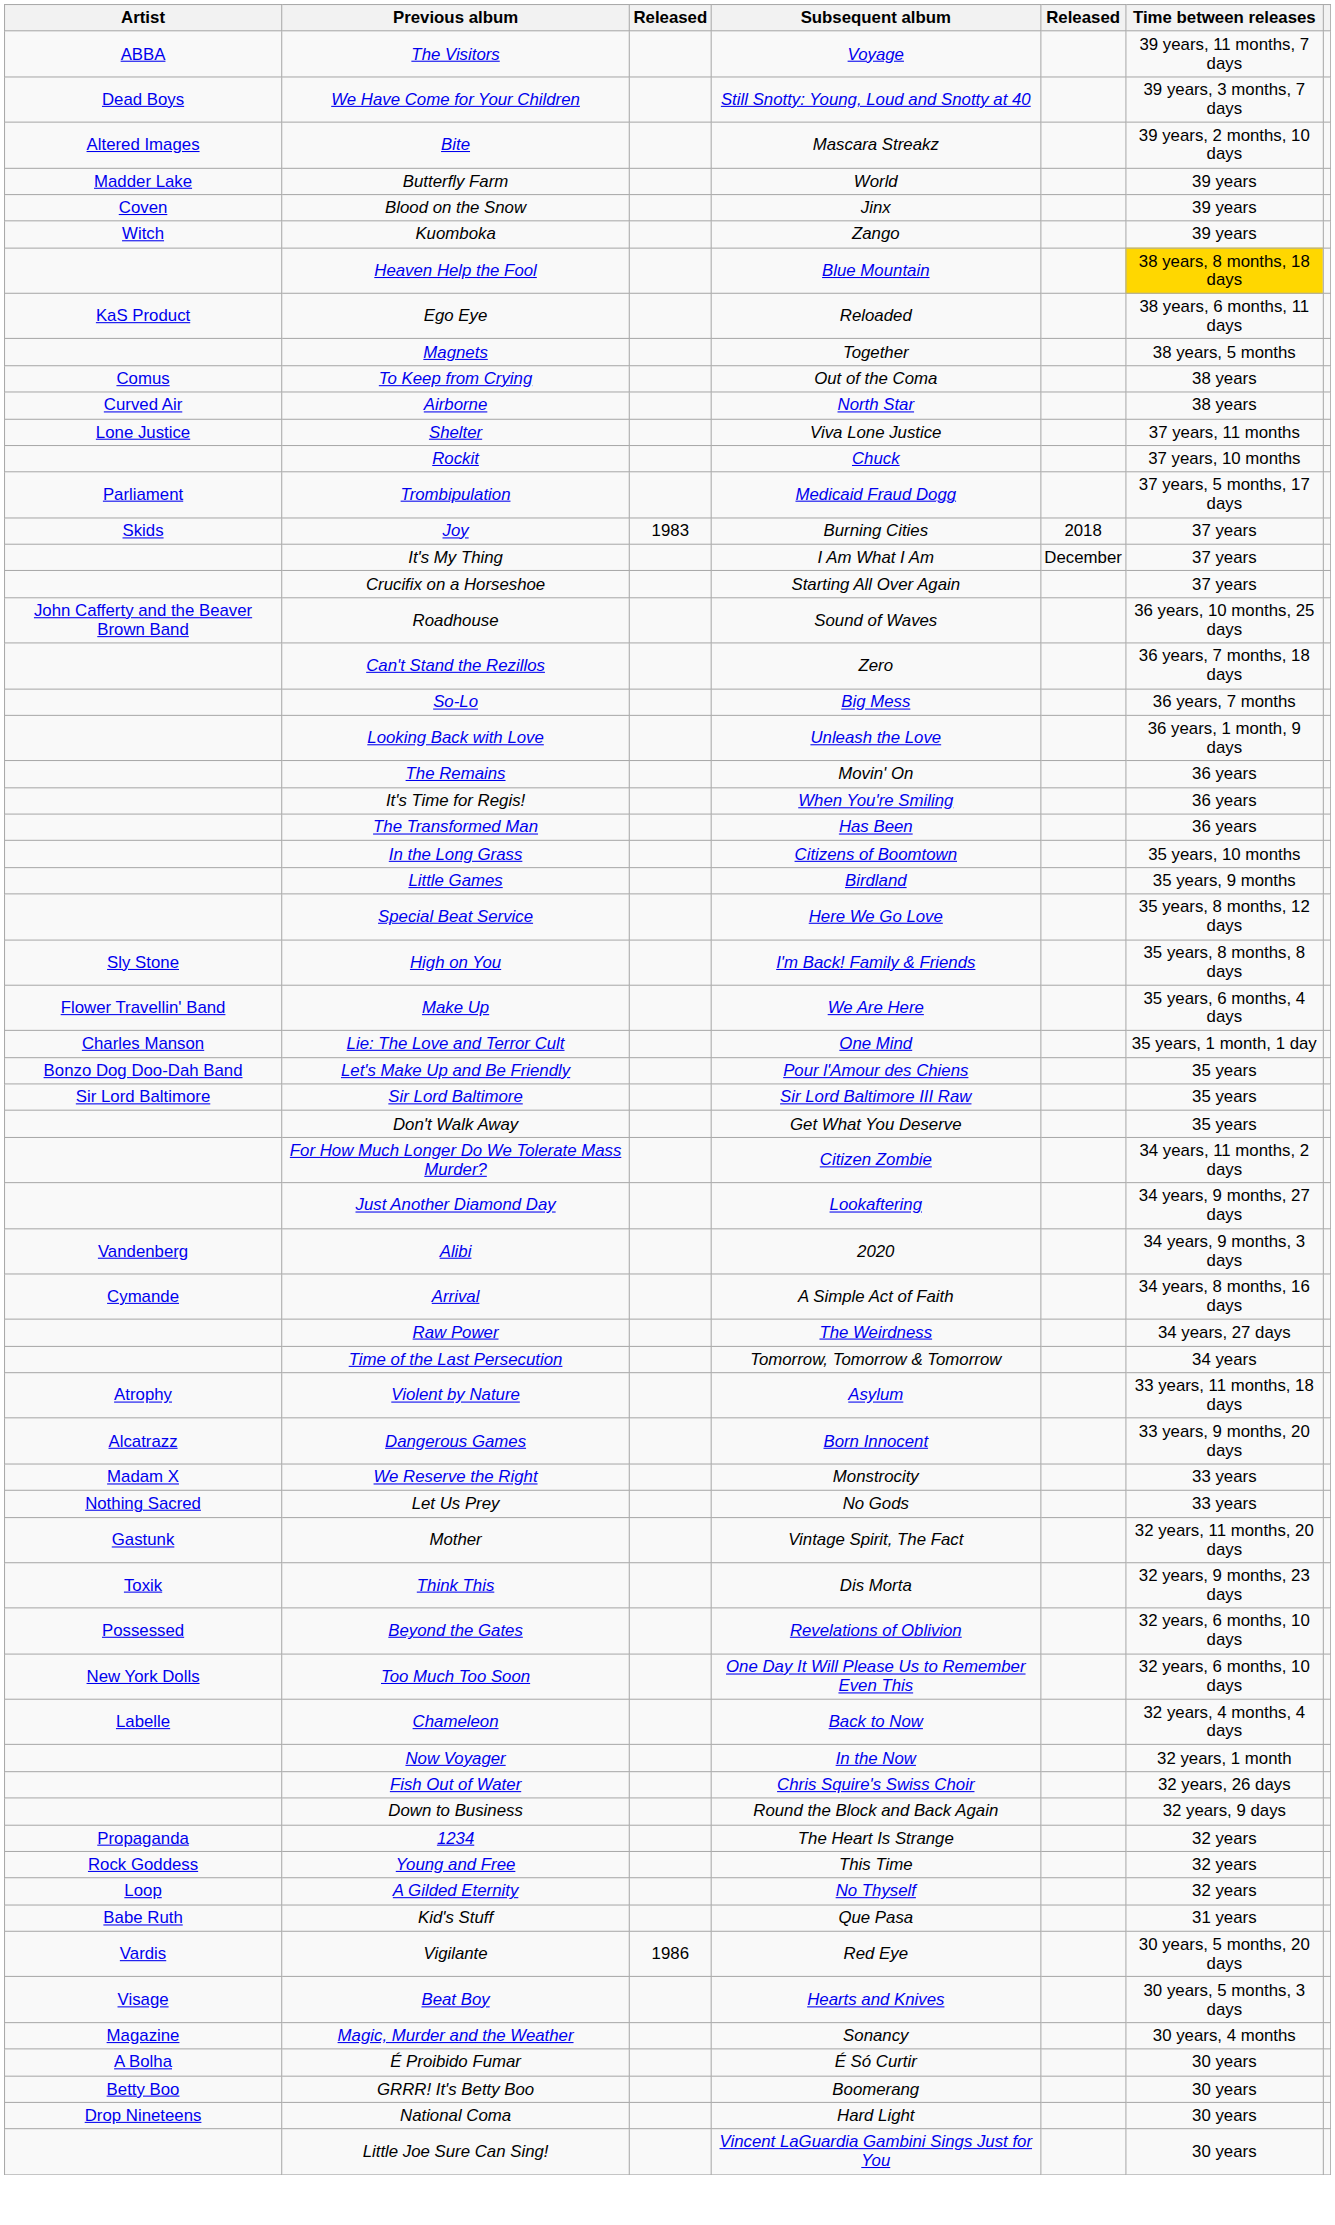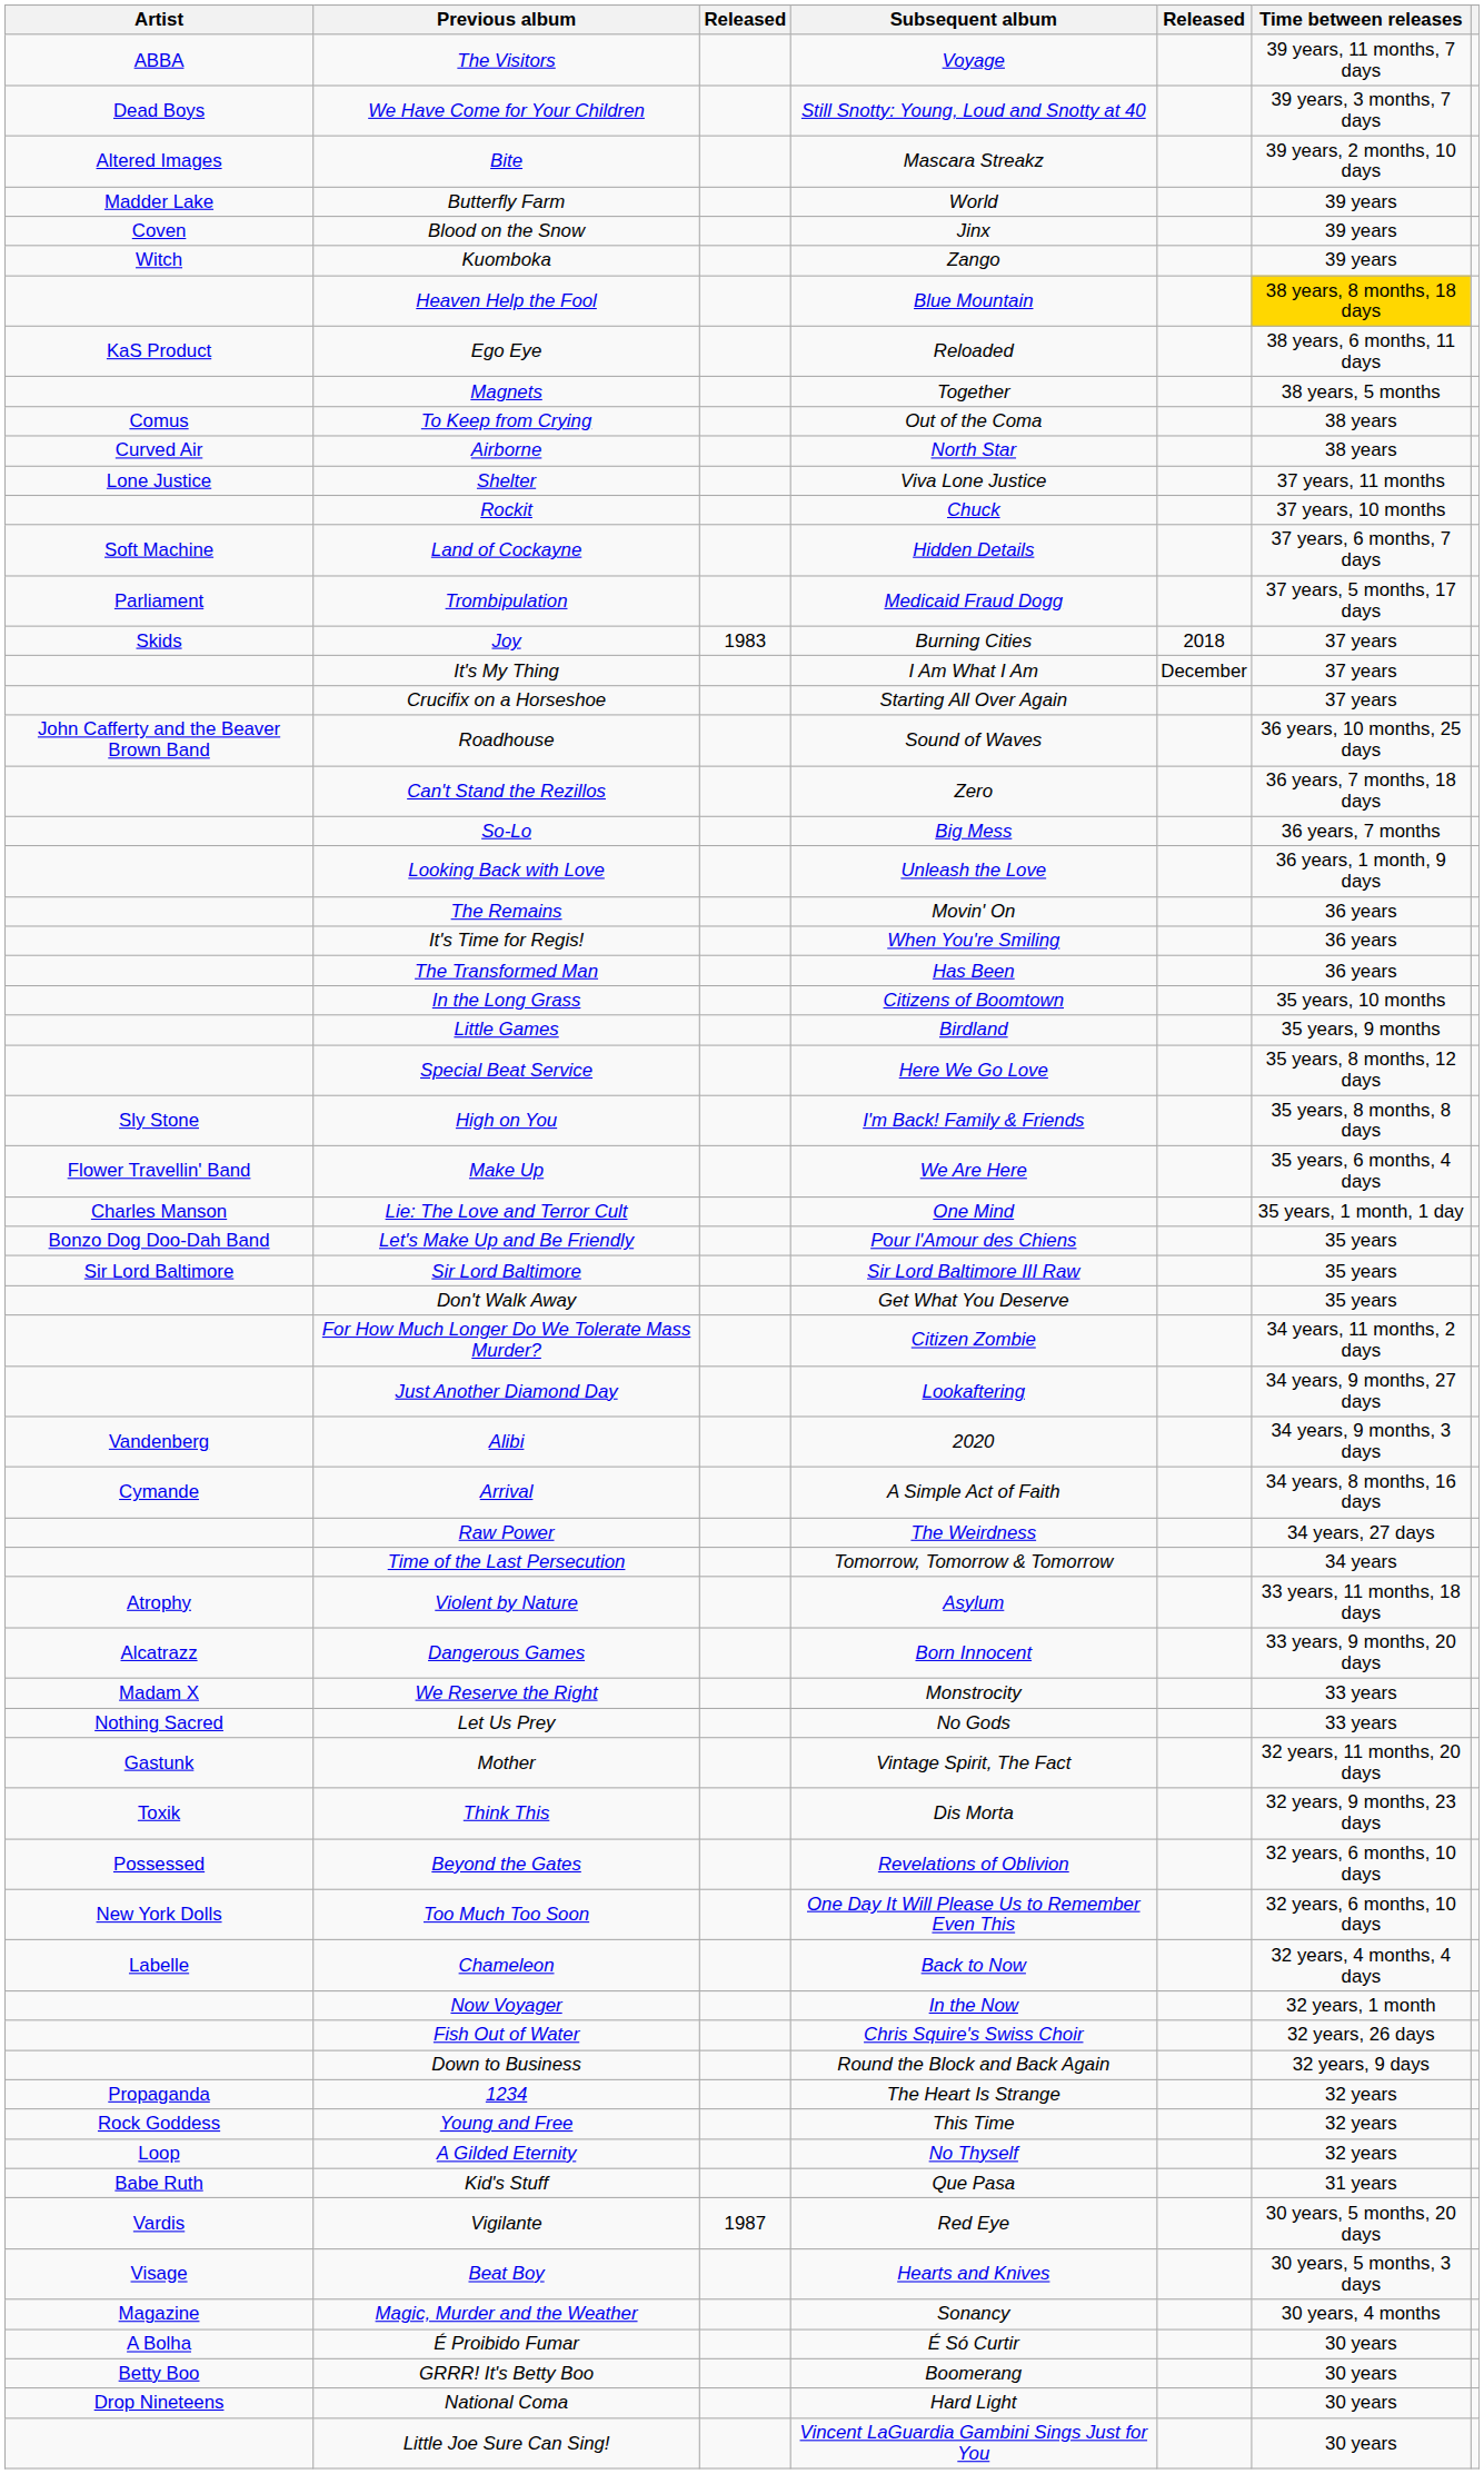 <table class="wikitable sortable" style="width:100%; text-align: center">
 <tr>
 <th scope="col">Artist</th>
 <th scope="col">Previous album</th>
 <th scope="col">Released</th>
 <th scope="col">Subsequent album</th>
 <th scope="col">Released</th>
 <th scope="col">Time between releases</th>
 <th scope="col" class="unsortable"></th>
 </tr>
 <tr>
 <td><a href='#'>ABBA</a></td>
 <td><em><a href='#'>The Visitors</a></em></td>
 <td></td>
 <td><em><a href='#'>Voyage</a></em></td>
 <td></td>
 <td>39 years, 11 months, 7 days</td>
 <td></td>
 </tr>
 <tr>
 <td><a href='#'>Dead Boys</a></td>
 <td><em><a href='#'>We Have Come for Your Children</a></em></td>
 <td></td>
 <td><em><a href='#'>Still Snotty: Young, Loud and Snotty at 40</a></em></td>
 <td></td>
 <td>39 years, 3 months, 7 days</td>
 <td></td>
 </tr>
 <tr>
 <td><a href='#'>Altered Images</a></td>
 <td><em><a href='#'>Bite</a></em></td>
 <td></td>
 <td><em>Mascara Streakz</em></td>
 <td></td>
 <td>39 years, 2 months, 10 days</td>
 <td></td>
 </tr>
 <tr>
 <td><a href='#'>Madder Lake</a></td>
 <td><em>Butterfly Farm</em></td>
 <td></td>
 <td><em>World</em></td>
 <td></td>
 <td>39 years</td>
 <td></td>
 </tr>
 <tr>
 <td><a href='#'>Coven</a></td>
 <td><em>Blood on the Snow</em></td>
 <td></td>
 <td><em>Jinx</em></td>
 <td></td>
 <td>39 years</td>
 <td></td>
 </tr>
 <tr>
 <td><a href='#'>Witch</a></td>
 <td><em>Kuomboka</em></td>
 <td></td>
 <td><em>Zango</em></td>
 <td></td>
 <td>39 years</td>
 <td></td>
 </tr>
 <tr>
 <td></td>
 <td><em><a href='#'>Heaven Help the Fool</a></em></td>
 <td></td>
 <td><em><a href='#'>Blue Mountain</a></em></td>
 <td></td>
 <td style="background: gold;">38 years, 8 months, 18 days</td>
 <td></td>
 </tr>
 <tr>
 <td><a href='#'>KaS Product</a></td>
 <td><em>Ego Eye</em></td>
 <td></td>
 <td><em>Reloaded</em></td>
 <td></td>
 <td>38 years, 6 months, 11 days</td>
 <td></td>
 </tr>
 <tr>
 <td></td>
 <td><em><a href='#'>Magnets</a></em></td>
 <td></td>
 <td><em>Together</em></td>
 <td></td>
 <td>38 years, 5 months</td>
 <td></td>
 </tr>
 <tr>
 <td><a href='#'>Comus</a></td>
 <td><em><a href='#'>To Keep from Crying</a></em></td>
 <td></td>
 <td><em>Out of the Coma</em></td>
 <td></td>
 <td>38 years</td>
 <td></td>
 </tr>
 <tr>
 <td><a href='#'>Curved Air</a></td>
 <td><em><a href='#'>Airborne</a></em></td>
 <td></td>
 <td><em><a href='#'>North Star</a></em></td>
 <td></td>
 <td>38 years</td>
 <td></td>
 </tr>
 <tr>
 <td><a href='#'>Lone Justice</a></td>
 <td><em><a href='#'>Shelter</a></em></td>
 <td></td>
 <td><em>Viva Lone Justice</em></td>
 <td></td>
 <td>37 years, 11 months</td>
 <td></td>
 </tr>
 <tr>
 <td></td>
 <td><em><a href='#'>Rockit</a></em></td>
 <td></td>
 <td><em><a href='#'>Chuck</a></em></td>
 <td></td>
 <td>37 years, 10 months</td>
+<td></td>
+</tr>
+<tr>
+<td><a href='#'>Soft Machine</a></td>
+<td><em><a href='#'>Land of Cockayne</a></em></td>
+<td></td>
+<td><em><a href='#'>Hidden Details</a></em></td>
+<td></td>
+<td>37 years, 6 months, 7 days</td>
 <td></td>
 </tr>
 <tr>
 <td><a href='#'>Parliament</a></td>
 <td><em><a href='#'>Trombipulation</a></em></td>
 <td></td>
 <td><em><a href='#'>Medicaid Fraud Dogg</a></em></td>
 <td></td>
 <td>37 years, 5 months, 17 days</td>
 <td></td>
 </tr>
 <tr>
 <td><a href='#'>Skids</a></td>
 <td><em><a href='#'>Joy</a></em></td>
 <td>1983</td>
 <td><em>Burning Cities</em></td>
 <td>2018</td>
 <td>37 years</td>
 </tr>
 <tr>
 <td></td>
 <td><em>It's My Thing</em></td>
 <td></td>
 <td><em>I Am What I Am</em></td>
 <td>December </td>
 <td>37 years</td>
 <td></td>
 </tr>
 <tr>
 <td></td>
 <td><em>Crucifix on a Horseshoe</em></td>
 <td></td>
 <td><em>Starting All Over Again</em></td>
 <td></td>
 <td>37 years</td>
 <td></td>
 </tr>
 <tr>
 <td><a href='#'>John Cafferty and the Beaver Brown Band</a></td>
 <td><em>Roadhouse</em></td>
 <td></td>
 <td><em>Sound of Waves</em></td>
 <td></td>
 <td>36 years, 10 months, 25 days</td>
 <td></td>
 </tr>
 <tr>
 <td></td>
 <td><em><a href='#'>Can't Stand the Rezillos</a></em></td>
 <td></td>
 <td><em>Zero</em></td>
 <td></td>
 <td>36 years, 7 months, 18 days</td>
 <td></td>
 </tr>
 <tr>
 <td></td>
 <td><em><a href='#'>So-Lo</a></em></td>
 <td></td>
 <td><em><a href='#'>Big Mess</a></em></td>
 <td></td>
 <td>36 years, 7 months</td>
 <td></td>
 </tr>
 <tr>
 <td></td>
 <td><em><a href='#'>Looking Back with Love</a></em></td>
 <td></td>
 <td><em><a href='#'>Unleash the Love</a></em></td>
 <td></td>
 <td>36 years, 1 month, 9 days</td>
 <td></td>
 </tr>
 <tr>
 <td></td>
 <td><em><a href='#'>The Remains</a></em></td>
 <td></td>
 <td><em>Movin' On</em></td>
 <td></td>
 <td>36 years</td>
 <td></td>
 </tr>
 <tr>
 <td></td>
 <td><em>It's Time for Regis!</em></td>
 <td></td>
 <td><em><a href='#'>When You're Smiling</a></em></td>
 <td></td>
 <td>36 years</td>
 <td></td>
 </tr>
 <tr>
 <td></td>
 <td><em><a href='#'>The Transformed Man</a></em></td>
 <td></td>
 <td><em><a href='#'>Has Been</a></em></td>
 <td></td>
 <td>36 years</td>
 <td></td>
 </tr>
 <tr>
 <td></td>
 <td><em><a href='#'>In the Long Grass</a></em></td>
 <td></td>
 <td><em><a href='#'>Citizens of Boomtown</a></em></td>
 <td></td>
 <td>35 years, 10 months</td>
 <td></td>
 </tr>
 <tr>
 <td></td>
 <td><em><a href='#'>Little Games</a></em></td>
 <td></td>
 <td><em><a href='#'>Birdland</a></em></td>
 <td></td>
 <td>35 years, 9 months</td>
 <td></td>
 </tr>
 <tr>
 <td></td>
 <td><em><a href='#'>Special Beat Service</a></em></td>
 <td></td>
 <td><em><a href='#'>Here We Go Love</a></em></td>
 <td></td>
 <td>35 years, 8 months, 12 days</td>
 <td></td>
 </tr>
 <tr>
 <td><a href='#'>Sly Stone</a></td>
 <td><em><a href='#'>High on You</a></em></td>
 <td></td>
 <td><em><a href='#'>I'm Back! Family & Friends</a></em></td>
 <td></td>
 <td>35 years, 8 months, 8 days</td>
 <td></td>
 </tr>
 <tr>
 <td><a href='#'>Flower Travellin' Band</a></td>
 <td><em><a href='#'>Make Up</a></em></td>
 <td></td>
 <td><em><a href='#'>We Are Here</a></em></td>
 <td></td>
 <td>35 years, 6 months, 4 days</td>
 <td></td>
 </tr>
 <tr>
 <td><a href='#'>Charles Manson</a></td>
 <td><em><a href='#'>Lie: The Love and Terror Cult</a></em></td>
 <td></td>
 <td><em><a href='#'>One Mind</a></em></td>
 <td></td>
 <td>35 years, 1 month, 1 day</td>
 <td></td>
 </tr>
 <tr>
 <td><a href='#'>Bonzo Dog Doo-Dah Band</a></td>
 <td><em><a href='#'>Let's Make Up and Be Friendly</a></em></td>
 <td></td>
 <td><em><a href='#'>Pour l'Amour des Chiens</a></em></td>
 <td></td>
 <td>35 years</td>
 <td></td>
 </tr>
 <tr>
 <td><a href='#'>Sir Lord Baltimore</a></td>
 <td><em><a href='#'>Sir Lord Baltimore</a></em></td>
 <td></td>
 <td><em><a href='#'>Sir Lord Baltimore III Raw</a></em></td>
 <td></td>
 <td>35 years</td>
 <td></td>
 </tr>
 <tr>
 <td></td>
 <td><em>Don't Walk Away</em></td>
 <td></td>
 <td><em>Get What You Deserve</em></td>
 <td></td>
 <td>35 years</td>
 <td></td>
 </tr>
 <tr>
 <td></td>
 <td><em><a href='#'>For How Much Longer Do We Tolerate Mass Murder?</a></em></td>
 <td></td>
 <td><em><a href='#'>Citizen Zombie</a></em></td>
 <td></td>
 <td>34 years, 11 months, 2 days</td>
 <td></td>
 </tr>
 <tr>
 <td></td>
 <td><em><a href='#'>Just Another Diamond Day</a></em></td>
 <td></td>
 <td><em><a href='#'>Lookaftering</a></em></td>
 <td></td>
 <td>34 years, 9 months, 27 days</td>
 <td></td>
 </tr>
 <tr>
 <td><a href='#'>Vandenberg</a></td>
 <td><em><a href='#'>Alibi</a></em></td>
 <td></td>
 <td><em>2020</em></td>
 <td></td>
 <td>34 years, 9 months, 3 days</td>
 <td></td>
 </tr>
 <tr>
 <td><a href='#'>Cymande</a></td>
 <td><em><a href='#'>Arrival</a></em></td>
 <td></td>
 <td><em>A Simple Act of Faith</em></td>
 <td></td>
 <td>34 years, 8 months, 16 days</td>
 <td></td>
 </tr>
 <tr>
 <td></td>
 <td><em><a href='#'>Raw Power</a></em></td>
 <td></td>
 <td><em><a href='#'>The Weirdness</a></em></td>
 <td></td>
 <td>34 years, 27 days</td>
 <td></td>
 </tr>
 <tr>
 <td></td>
 <td><em><a href='#'>Time of the Last Persecution</a></em></td>
 <td></td>
 <td><em>Tomorrow, Tomorrow & Tomorrow</em></td>
 <td></td>
 <td>34 years</td>
 <td></td>
 </tr>
 <tr>
 <td><a href='#'>Atrophy</a></td>
 <td><em><a href='#'>Violent by Nature</a></em></td>
 <td></td>
 <td><em><a href='#'>Asylum</a></em></td>
 <td></td>
 <td>33 years, 11 months, 18 days</td>
 <td></td>
 </tr>
 <tr>
 <td><a href='#'>Alcatrazz</a></td>
 <td><em><a href='#'>Dangerous Games</a></em></td>
 <td></td>
 <td><em><a href='#'>Born Innocent</a></em></td>
 <td></td>
 <td>33 years, 9 months, 20 days</td>
 <td></td>
 </tr>
 <tr>
 <td><a href='#'>Madam X</a></td>
 <td><em><a href='#'>We Reserve the Right</a></em></td>
 <td></td>
 <td><em>Monstrocity</em></td>
 <td></td>
 <td>33 years</td>
 <td></td>
 </tr>
 <tr>
 <td><a href='#'>Nothing Sacred</a></td>
 <td><em>Let Us Prey</em></td>
 <td></td>
 <td><em>No Gods</em></td>
 <td></td>
 <td>33 years</td>
 <td></td>
 </tr>
 <tr>
 <td><a href='#'>Gastunk</a></td>
 <td><em>Mother</em></td>
 <td></td>
 <td><em>Vintage Spirit, The Fact</em></td>
 <td></td>
 <td>32 years, 11 months, 20 days</td>
 <td></td>
 </tr>
 <tr>
 <td><a href='#'>Toxik</a></td>
 <td><em><a href='#'>Think This</a></em></td>
 <td></td>
 <td><em>Dis Morta</em></td>
 <td></td>
 <td>32 years, 9 months, 23 days</td>
 <td></td>
 </tr>
 <tr>
 <td><a href='#'>Possessed</a></td>
 <td><em><a href='#'>Beyond the Gates</a></em></td>
 <td></td>
 <td><em><a href='#'>Revelations of Oblivion</a></em></td>
 <td></td>
 <td>32 years, 6 months, 10 days</td>
 <td></td>
 </tr>
 <tr>
 <td><a href='#'>New York Dolls</a></td>
 <td><em><a href='#'>Too Much Too Soon</a></em></td>
 <td></td>
 <td><em><a href='#'>One Day It Will Please Us to Remember Even This</a></em></td>
 <td></td>
 <td>32 years, 6 months, 10 days</td>
 <td></td>
 </tr>
 <tr>
 <td><a href='#'>Labelle</a></td>
 <td><em><a href='#'>Chameleon</a></em></td>
 <td></td>
 <td><em><a href='#'>Back to Now</a></em></td>
 <td></td>
 <td>32 years, 4 months, 4 days</td>
 <td></td>
 </tr>
 <tr>
 <td></td>
 <td><em><a href='#'>Now Voyager</a></em></td>
 <td></td>
 <td><em><a href='#'>In the Now</a></em></td>
 <td></td>
 <td>32 years, 1 month</td>
 <td></td>
 </tr>
 <tr>
 <td></td>
 <td><em><a href='#'>Fish Out of Water</a></em></td>
 <td></td>
 <td><em><a href='#'>Chris Squire's Swiss Choir</a></em></td>
 <td></td>
 <td>32 years, 26 days</td>
 </tr>
 <tr>
 <td></td>
 <td><em>Down to Business</em></td>
 <td></td>
 <td><em>Round the Block and Back Again</em></td>
 <td></td>
 <td>32 years, 9 days</td>
 <td></td>
 </tr>
 <tr>
 <td><a href='#'>Propaganda</a></td>
 <td><em><a href='#'>1234</a></em></td>
 <td></td>
 <td><em>The Heart Is Strange</em></td>
 <td></td>
 <td>32 years</td>
 <td></td>
 </tr>
 <tr>
 <td><a href='#'>Rock Goddess</a></td>
 <td><em><a href='#'>Young and Free</a></em></td>
 <td></td>
 <td><em>This Time</em></td>
 <td></td>
 <td>32 years</td>
 <td></td>
 </tr>
 <tr>
 <td><a href='#'>Loop</a></td>
 <td><em><a href='#'>A Gilded Eternity</a></em></td>
 <td></td>
 <td><em><a href='#'>No Thyself</a></em></td>
 <td></td>
 <td>32 years</td>
 <td></td>
 </tr>
 <tr>
 <td><a href='#'>Babe Ruth</a></td>
 <td><em>Kid's Stuff</em></td>
 <td></td>
 <td><em>Que Pasa</em></td>
 <td></td>
 <td>31 years</td>
 <td></td>
 </tr>
 <tr>
 <td><a href='#'>Vardis</a></td>
 <td><em>Vigilante</em></td>
-<td>1986</td>
+<td>1987</td>
 <td><em>Red Eye</em></td>
 <td></td>
 <td>30 years, 5 months, 20 days</td>
 <td></td>
 </tr>
 <tr>
 <td><a href='#'>Visage</a></td>
 <td><em><a href='#'>Beat Boy</a></em></td>
 <td></td>
 <td><em><a href='#'>Hearts and Knives</a></em></td>
 <td></td>
 <td>30 years, 5 months, 3 days</td>
 <td></td>
 </tr>
 <tr>
 <td><a href='#'>Magazine</a></td>
 <td><em><a href='#'>Magic, Murder and the Weather</a></em></td>
 <td></td>
 <td><em>Sonancy</em></td>
 <td></td>
 <td>30 years, 4 months</td>
 <td></td>
 </tr>
 <tr>
 <td><a href='#'>A Bolha</a></td>
 <td><em>É Proibido Fumar</em></td>
 <td></td>
 <td><em>É Só Curtir</em></td>
 <td></td>
 <td>30 years</td>
 <td></td>
 </tr>
 <tr>
 <td><a href='#'>Betty Boo</a></td>
 <td><em>GRRR! It's Betty Boo</em></td>
 <td></td>
 <td><em>Boomerang</em></td>
 <td></td>
 <td>30 years</td>
 <td></td>
 </tr>
 <tr>
 <td><a href='#'>Drop Nineteens</a></td>
 <td><em>National Coma</em></td>
 <td></td>
 <td><em>Hard Light</em></td>
 <td></td>
 <td>30 years</td>
 <td></td>
 </tr>
 <tr>
 <td></td>
 <td><em>Little Joe Sure Can Sing!</em></td>
 <td></td>
 <td><em><a href='#'>Vincent LaGuardia Gambini Sings Just for You</a></em></td>
 <td></td>
 <td>30 years</td>
 <td></td>
 </tr>
 </table>
